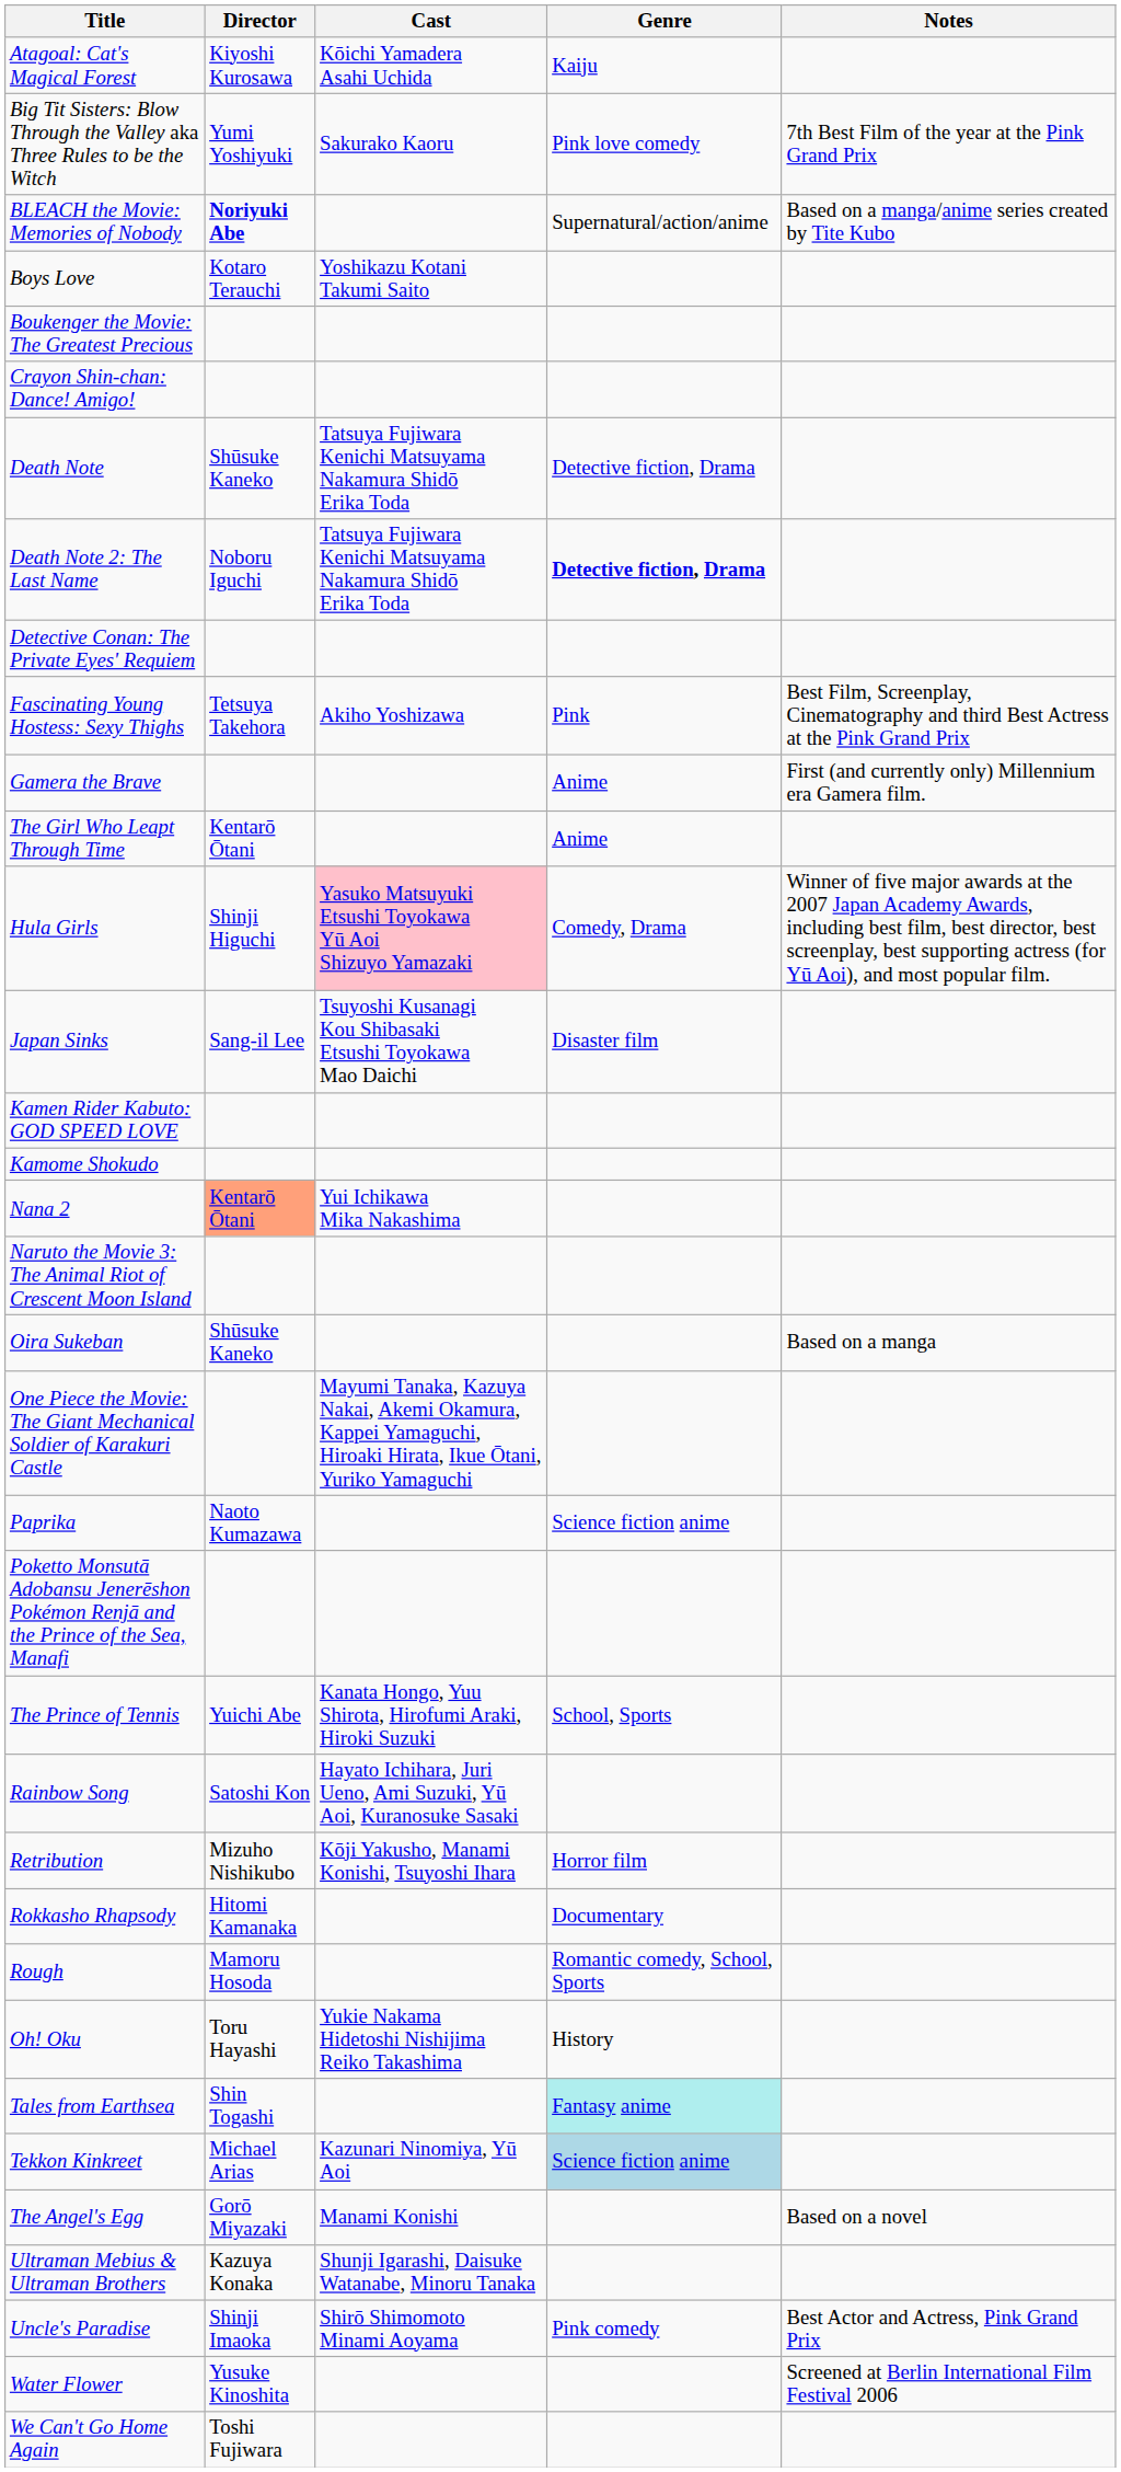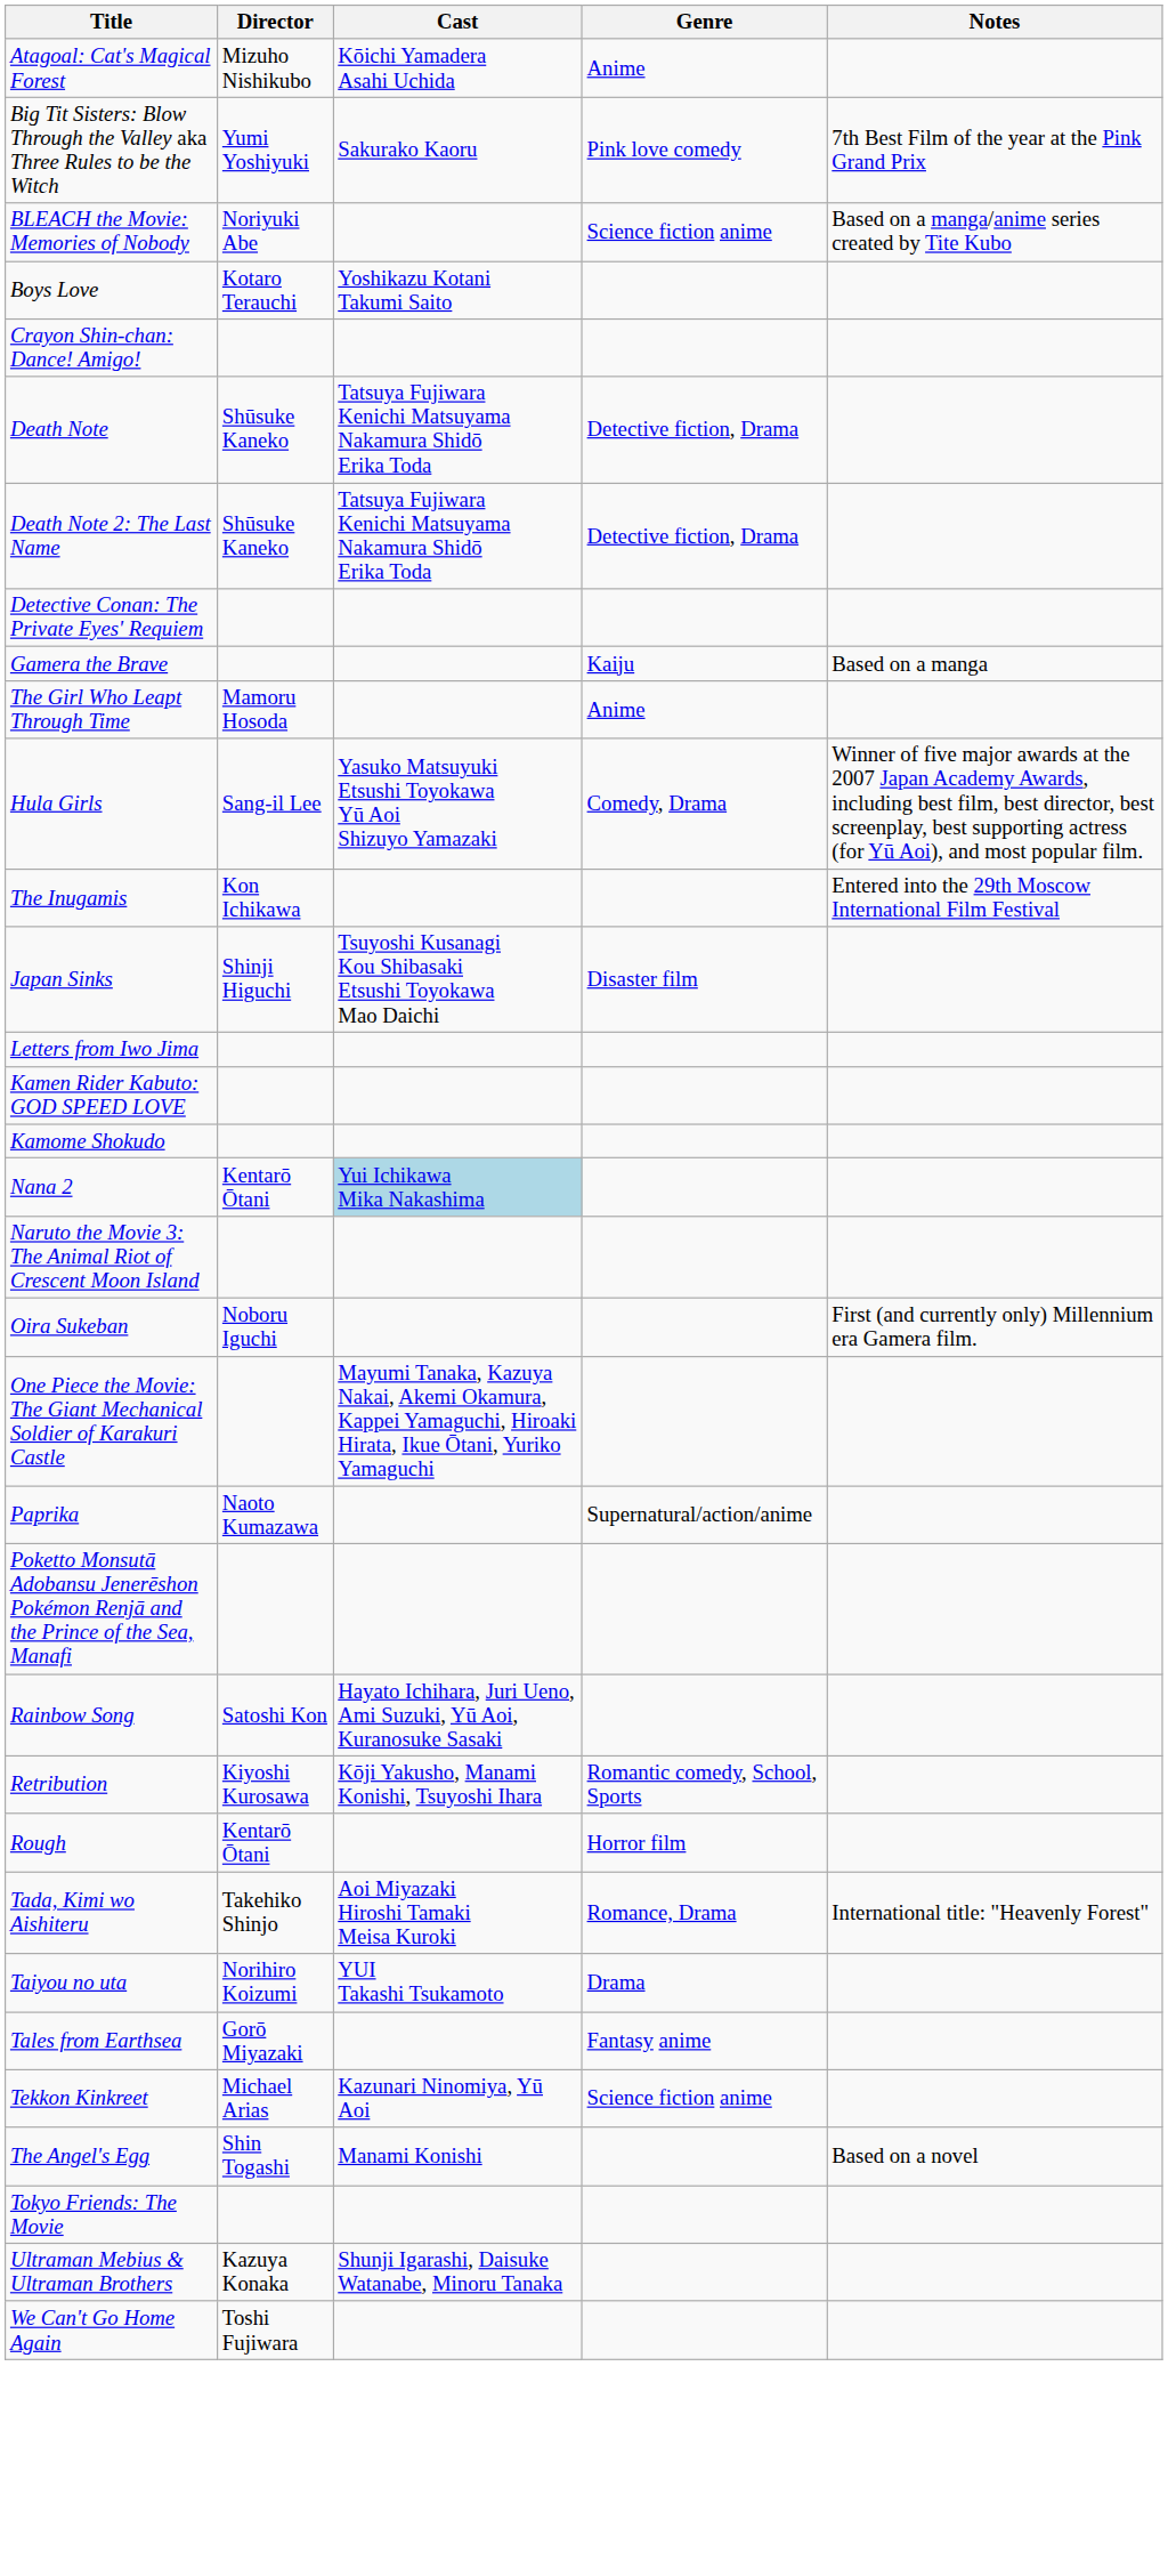 <table class="wikitable sortable">
 <tr>
 <th>Title</th>
 <th>Director</th>
 <th>Cast</th>
 <th>Genre</th>
 <th>Notes</th>
 </tr>
 <tr>
 <td><em><a href='#'>Atagoal: Cat's Magical Forest</a></em></td>
-<td><a href='#'>Kiyoshi Kurosawa</a></td>
+<td>Mizuho Nishikubo</td>
 <td><a href='#'>Kōichi Yamadera</a> <br><a href='#'>Asahi Uchida</a></td>
-<td><a href='#'>Kaiju</a></td>
+<td><a href='#'>Anime</a></td>
 <td></td>
 </tr>
 <tr>
 <td><em>Big Tit Sisters: Blow Through the Valley</em> aka <em>Three Rules to be the Witch</em></td>
 <td><a href='#'>Yumi Yoshiyuki</a></td>
 <td><a href='#'>Sakurako Kaoru</a></td>
 <td><a href='#'>Pink love comedy</a></td>
 <td>7th Best Film of the year at the <a href='#'>Pink Grand Prix</a></td>
 </tr>
 <tr>
 <td><em><a href='#'>BLEACH the Movie: Memories of Nobody</a></em></td>
-<td><strong><a href='#'>Noriyuki Abe</a></strong></td>
+<td><a href='#'>Noriyuki Abe</a></td>
 <td></td>
-<td>Supernatural/action/anime</td>
+<td><a href='#'>Science fiction</a> <a href='#'>anime</a></td>
 <td>Based on a <a href='#'>manga</a>/<a href='#'>anime</a> series created by <a href='#'>Tite Kubo</a></td>
 </tr>
 <tr>
 <td><em>Boys Love</em></td>
 <td><a href='#'>Kotaro Terauchi</a></td>
 <td><a href='#'>Yoshikazu Kotani</a> <br> <a href='#'>Takumi Saito</a></td>
-<td></td>
-<td></td>
-</tr>
-<tr>
-<td><em><a href='#'>Boukenger the Movie: The Greatest Precious</a></em></td>
-<td></td>
-<td></td>
 <td></td>
 <td></td>
 </tr>
 <tr>
 <td><em><a href='#'>Crayon Shin-chan: Dance! Amigo!</a></em></td>
 <td></td>
 <td></td>
 <td></td>
 <td></td>
 </tr>
 <tr>
 <td><em><a href='#'>Death Note</a></em></td>
 <td><a href='#'>Shūsuke Kaneko</a></td>
 <td><a href='#'>Tatsuya Fujiwara</a> <br> <a href='#'>Kenichi Matsuyama</a> <br> <a href='#'>Nakamura Shidō</a> <br> <a href='#'>Erika Toda</a></td>
 <td><a href='#'>Detective fiction</a>, <a href='#'>Drama</a></td>
 <td></td>
 </tr>
 <tr>
 <td><em><a href='#'>Death Note 2: The Last Name</a></em></td>
-<td><a href='#'>Noboru Iguchi</a></td>
+<td><a href='#'>Shūsuke Kaneko</a></td>
 <td><a href='#'>Tatsuya Fujiwara</a> <br> <a href='#'>Kenichi Matsuyama</a> <br> <a href='#'>Nakamura Shidō</a> <br> <a href='#'>Erika Toda</a></td>
-<td><strong><a href='#'>Detective fiction</a>, <a href='#'>Drama</a></strong></td>
+<td><a href='#'>Detective fiction</a>, <a href='#'>Drama</a></td>
 <td></td>
 </tr>
 <tr>
 <td><em><a href='#'>Detective Conan: The Private Eyes' Requiem</a></em></td>
 <td></td>
 <td></td>
 <td></td>
 <td></td>
 </tr>
 <tr>
-<td><em><a href='#'>Fascinating Young Hostess: Sexy Thighs</a></em></td>
-<td><a href='#'>Tetsuya Takehora</a></td>
-<td><a href='#'>Akiho Yoshizawa</a></td>
-<td><a href='#'>Pink</a></td>
-<td>Best Film, Screenplay, Cinematography and third Best Actress at the <a href='#'>Pink Grand Prix</a></td>
-</tr>
-<tr>
 <td><em><a href='#'>Gamera the Brave</a></em></td>
 <td></td>
 <td></td>
-<td><a href='#'>Anime</a></td>
-<td>First (and currently only) Millennium era Gamera film.</td>
+<td><a href='#'>Kaiju</a></td>
+<td>Based on a manga</td>
 </tr>
 <tr>
 <td><em><a href='#'>The Girl Who Leapt Through Time</a></em></td>
-<td><a href='#'>Kentarō Ōtani</a></td>
+<td><a href='#'>Mamoru Hosoda</a></td>
 <td></td>
 <td><a href='#'>Anime</a></td>
 <td></td>
 </tr>
 <tr>
 <td><em><a href='#'>Hula Girls</a></em></td>
-<td><a href='#'>Shinji Higuchi</a></td>
-<td style="background: pink;"><a href='#'>Yasuko Matsuyuki</a><br><a href='#'>Etsushi Toyokawa</a><br><a href='#'>Yū Aoi</a><br><a href='#'>Shizuyo Yamazaki</a></td>
+<td><a href='#'>Sang-il Lee</a></td>
+<td><a href='#'>Yasuko Matsuyuki</a><br><a href='#'>Etsushi Toyokawa</a><br><a href='#'>Yū Aoi</a><br><a href='#'>Shizuyo Yamazaki</a></td>
 <td><a href='#'>Comedy</a>, <a href='#'>Drama</a></td>
 <td>Winner of five major awards at the 2007 <a href='#'>Japan Academy Awards</a>, including best film,  best director, best screenplay, best supporting actress (for <a href='#'>Yū Aoi</a>), and most popular film.</td>
 </tr>
 <tr>
+<td><em><a href='#'>The Inugamis</a></em></td>
+<td><a href='#'>Kon Ichikawa</a></td>
+<td></td>
+<td></td>
+<td>Entered into the <a href='#'>29th Moscow International Film Festival</a></td>
+</tr>
+<tr>
 <td><em><a href='#'>Japan Sinks</a></em></td>
-<td><a href='#'>Sang-il Lee</a></td>
+<td><a href='#'>Shinji Higuchi</a></td>
 <td><a href='#'>Tsuyoshi Kusanagi</a><br><a href='#'>Kou Shibasaki</a><br><a href='#'>Etsushi Toyokawa</a><br>Mao Daichi</td>
 <td><a href='#'>Disaster film</a></td>
+<td></td>
+</tr>
+<tr>
+<td><em><a href='#'>Letters from Iwo Jima</a></em></td>
+<td></td>
+<td></td>
+<td></td>
 <td></td>
 </tr>
 <tr>
 <td><em><a href='#'>Kamen Rider Kabuto: GOD SPEED LOVE</a></em></td>
 <td></td>
 <td></td>
 <td></td>
 <td></td>
 </tr>
 <tr>
 <td><em><a href='#'>Kamome Shokudo</a></em></td>
 <td></td>
 <td></td>
 <td></td>
 <td></td>
 </tr>
 <tr>
 <td><em><a href='#'>Nana 2</a></em></td>
-<td style="background: lightsalmon;"><a href='#'>Kentarō Ōtani</a></td>
-<td><a href='#'>Yui Ichikawa</a><br><a href='#'>Mika Nakashima</a></td>
+<td><a href='#'>Kentarō Ōtani</a></td>
+<td style="background: lightblue;"><a href='#'>Yui Ichikawa</a><br><a href='#'>Mika Nakashima</a></td>
 <td></td>
 <td></td>
 </tr>
 <tr>
 <td><em><a href='#'>Naruto the Movie 3: The Animal Riot of Crescent Moon Island</a></em></td>
 <td></td>
 <td></td>
 <td></td>
 <td></td>
 </tr>
 <tr>
 <td><em><a href='#'>Oira Sukeban</a></em></td>
-<td><a href='#'>Shūsuke Kaneko</a></td>
+<td><a href='#'>Noboru Iguchi</a></td>
 <td></td>
 <td></td>
-<td>Based on a manga</td>
+<td>First (and currently only) Millennium era Gamera film.</td>
 </tr>
 <tr>
 <td><em><a href='#'>One Piece the Movie: The Giant Mechanical Soldier of Karakuri Castle</a></em></td>
 <td></td>
 <td><a href='#'>Mayumi Tanaka</a>, <a href='#'>Kazuya Nakai</a>, <a href='#'>Akemi Okamura</a>, <a href='#'>Kappei Yamaguchi</a>, <a href='#'>Hiroaki Hirata</a>, <a href='#'>Ikue Ōtani</a>, <a href='#'>Yuriko Yamaguchi</a></td>
 <td></td>
 <td></td>
 </tr>
 <tr>
 <td><em><a href='#'>Paprika</a></em></td>
 <td><a href='#'>Naoto Kumazawa</a></td>
 <td></td>
-<td><a href='#'>Science fiction</a> <a href='#'>anime</a></td>
+<td>Supernatural/action/anime</td>
 <td></td>
 </tr>
 <tr>
 <td><em><a href='#'>Poketto Monsutā Adobansu Jenerēshon Pokémon Renjā and the Prince of the Sea, Manafi</a></em></td>
 <td></td>
 <td></td>
 <td></td>
-<td></td>
-</tr>
-<tr>
-<td><em><a href='#'>The Prince of Tennis</a></em></td>
-<td><a href='#'>Yuichi Abe</a></td>
-<td><a href='#'>Kanata Hongo</a>, <a href='#'>Yuu Shirota</a>, <a href='#'>Hirofumi Araki</a>, <a href='#'>Hiroki Suzuki</a></td>
-<td><a href='#'>School</a>, <a href='#'>Sports</a></td>
 <td></td>
 </tr>
 <tr>
 <td><em><a href='#'>Rainbow Song</a></em></td>
 <td><a href='#'>Satoshi Kon</a></td>
 <td><a href='#'>Hayato Ichihara</a>, <a href='#'>Juri Ueno</a>, <a href='#'>Ami Suzuki</a>, <a href='#'>Yū Aoi</a>, <a href='#'>Kuranosuke Sasaki</a></td>
 <td></td>
 <td></td>
 </tr>
 <tr>
 <td><em><a href='#'>Retribution</a></em></td>
-<td>Mizuho Nishikubo</td>
+<td><a href='#'>Kiyoshi Kurosawa</a></td>
 <td><a href='#'>Kōji Yakusho</a>, <a href='#'>Manami Konishi</a>, <a href='#'>Tsuyoshi Ihara</a></td>
+<td><a href='#'>Romantic comedy</a>, <a href='#'>School</a>, <a href='#'>Sports</a></td>
+<td></td>
+</tr>
+<tr>
+<td><em><a href='#'>Rough</a></em></td>
+<td><a href='#'>Kentarō Ōtani</a></td>
+<td></td>
 <td><a href='#'>Horror film</a></td>
 <td></td>
 </tr>
 <tr>
-<td><em><a href='#'>Rokkasho Rhapsody</a></em></td>
-<td><a href='#'>Hitomi Kamanaka</a></td>
-<td></td>
-<td><a href='#'>Documentary</a></td>
-<td></td>
+<td><em><a href='#'>Tada, Kimi wo Aishiteru</a></em></td>
+<td>Takehiko Shinjo</td>
+<td><a href='#'>Aoi Miyazaki</a> <br><a href='#'>Hiroshi Tamaki</a> <br><a href='#'>Meisa Kuroki</a></td>
+<td><a href='#'>Romance, Drama</a></td>
+<td>International title: "Heavenly Forest"</td>
 </tr>
 <tr>
-<td><em><a href='#'>Rough</a></em></td>
-<td><a href='#'>Mamoru Hosoda</a></td>
-<td></td>
-<td><a href='#'>Romantic comedy</a>, <a href='#'>School</a>, <a href='#'>Sports</a></td>
-<td></td>
-</tr>
-<tr>
-<td><em><a href='#'>Oh! Oku</a></em></td>
-<td>Toru Hayashi</td>
-<td><a href='#'>Yukie Nakama</a><br><a href='#'>Hidetoshi Nishijima</a><br><a href='#'>Reiko Takashima</a></td>
-<td>History</td>
+<td><em><a href='#'>Taiyou no uta</a></em></td>
+<td><a href='#'>Norihiro Koizumi</a></td>
+<td><a href='#'>YUI</a> <br><a href='#'>Takashi Tsukamoto</a></td>
+<td><a href='#'>Drama</a></td>
 <td></td>
 </tr>
 <tr>
 <td><em><a href='#'>Tales from Earthsea</a></em></td>
-<td><a href='#'>Shin Togashi</a></td>
+<td><a href='#'>Gorō Miyazaki</a></td>
 <td></td>
-<td style="background: paleturquoise;"><a href='#'>Fantasy</a> <a href='#'>anime</a></td>
+<td><a href='#'>Fantasy</a> <a href='#'>anime</a></td>
 <td></td>
 </tr>
 <tr>
 <td><em><a href='#'>Tekkon Kinkreet</a></em></td>
 <td><a href='#'>Michael Arias</a></td>
 <td><a href='#'>Kazunari Ninomiya</a>, <a href='#'>Yū Aoi</a></td>
-<td style="background: lightblue;"><a href='#'>Science fiction</a> <a href='#'>anime</a></td>
+<td><a href='#'>Science fiction</a> <a href='#'>anime</a></td>
 <td></td>
 </tr>
 <tr>
 <td><em><a href='#'>The Angel's Egg</a></em></td>
-<td><a href='#'>Gorō Miyazaki</a></td>
+<td><a href='#'>Shin Togashi</a></td>
 <td><a href='#'>Manami Konishi</a></td>
 <td></td>
 <td>Based on a novel</td>
+</tr>
+<tr>
+<td><em><a href='#'>Tokyo Friends: The Movie</a></em></td>
+<td></td>
+<td></td>
+<td></td>
+<td></td>
 </tr>
 <tr>
 <td><em><a href='#'>Ultraman Mebius & Ultraman Brothers</a></em></td>
 <td>Kazuya Konaka</td>
 <td><a href='#'>Shunji Igarashi</a>, <a href='#'>Daisuke Watanabe</a>, <a href='#'>Minoru Tanaka</a></td>
 <td></td>
 <td></td>
 </tr>
 <tr>
-<td><em><a href='#'>Uncle's Paradise</a></em></td>
-<td><a href='#'>Shinji Imaoka</a></td>
-<td><a href='#'>Shirō Shimomoto</a><br><a href='#'>Minami Aoyama</a></td>
-<td><a href='#'>Pink comedy</a></td>
-<td>Best Actor and Actress, <a href='#'>Pink Grand Prix</a></td>
-</tr>
-<tr>
-<td><em><a href='#'>Water Flower</a></em></td>
-<td><a href='#'>Yusuke Kinoshita</a></td>
-<td></td>
-<td></td>
-<td>Screened at <a href='#'>Berlin International Film Festival</a> 2006</td>
-</tr>
-<tr>
 <td><em><a href='#'>We Can't Go Home Again</a></em></td>
 <td>Toshi Fujiwara</td>
 <td></td>
 <td></td>
 <td></td>
 </tr>
 </table>
